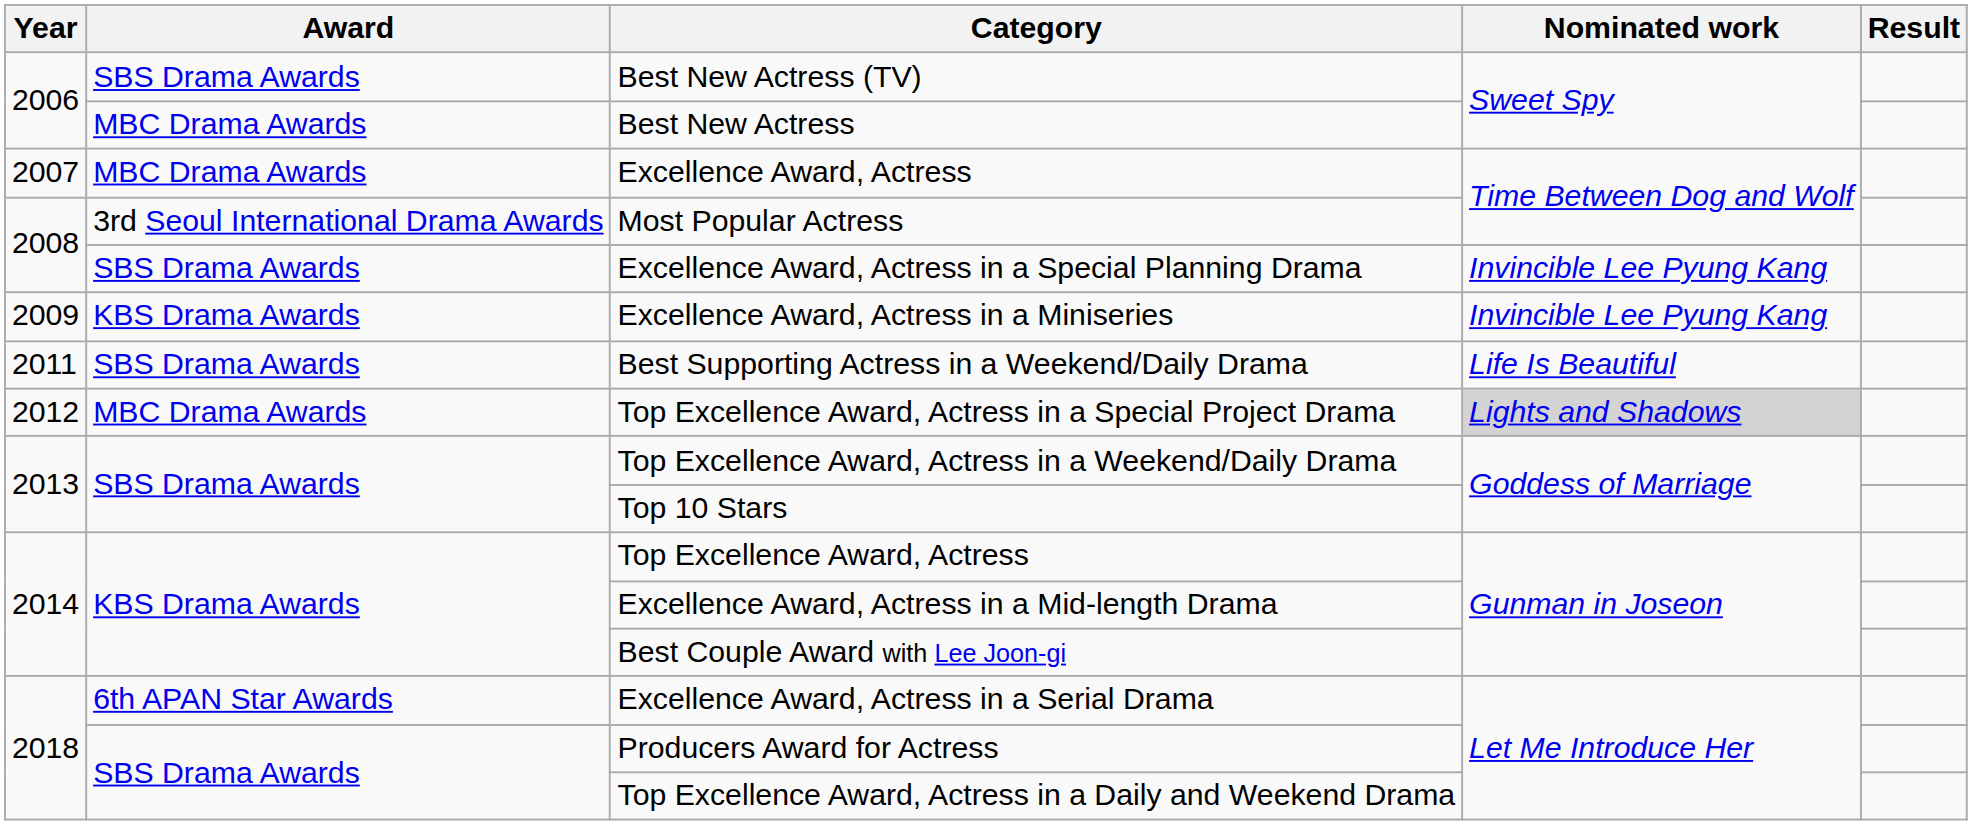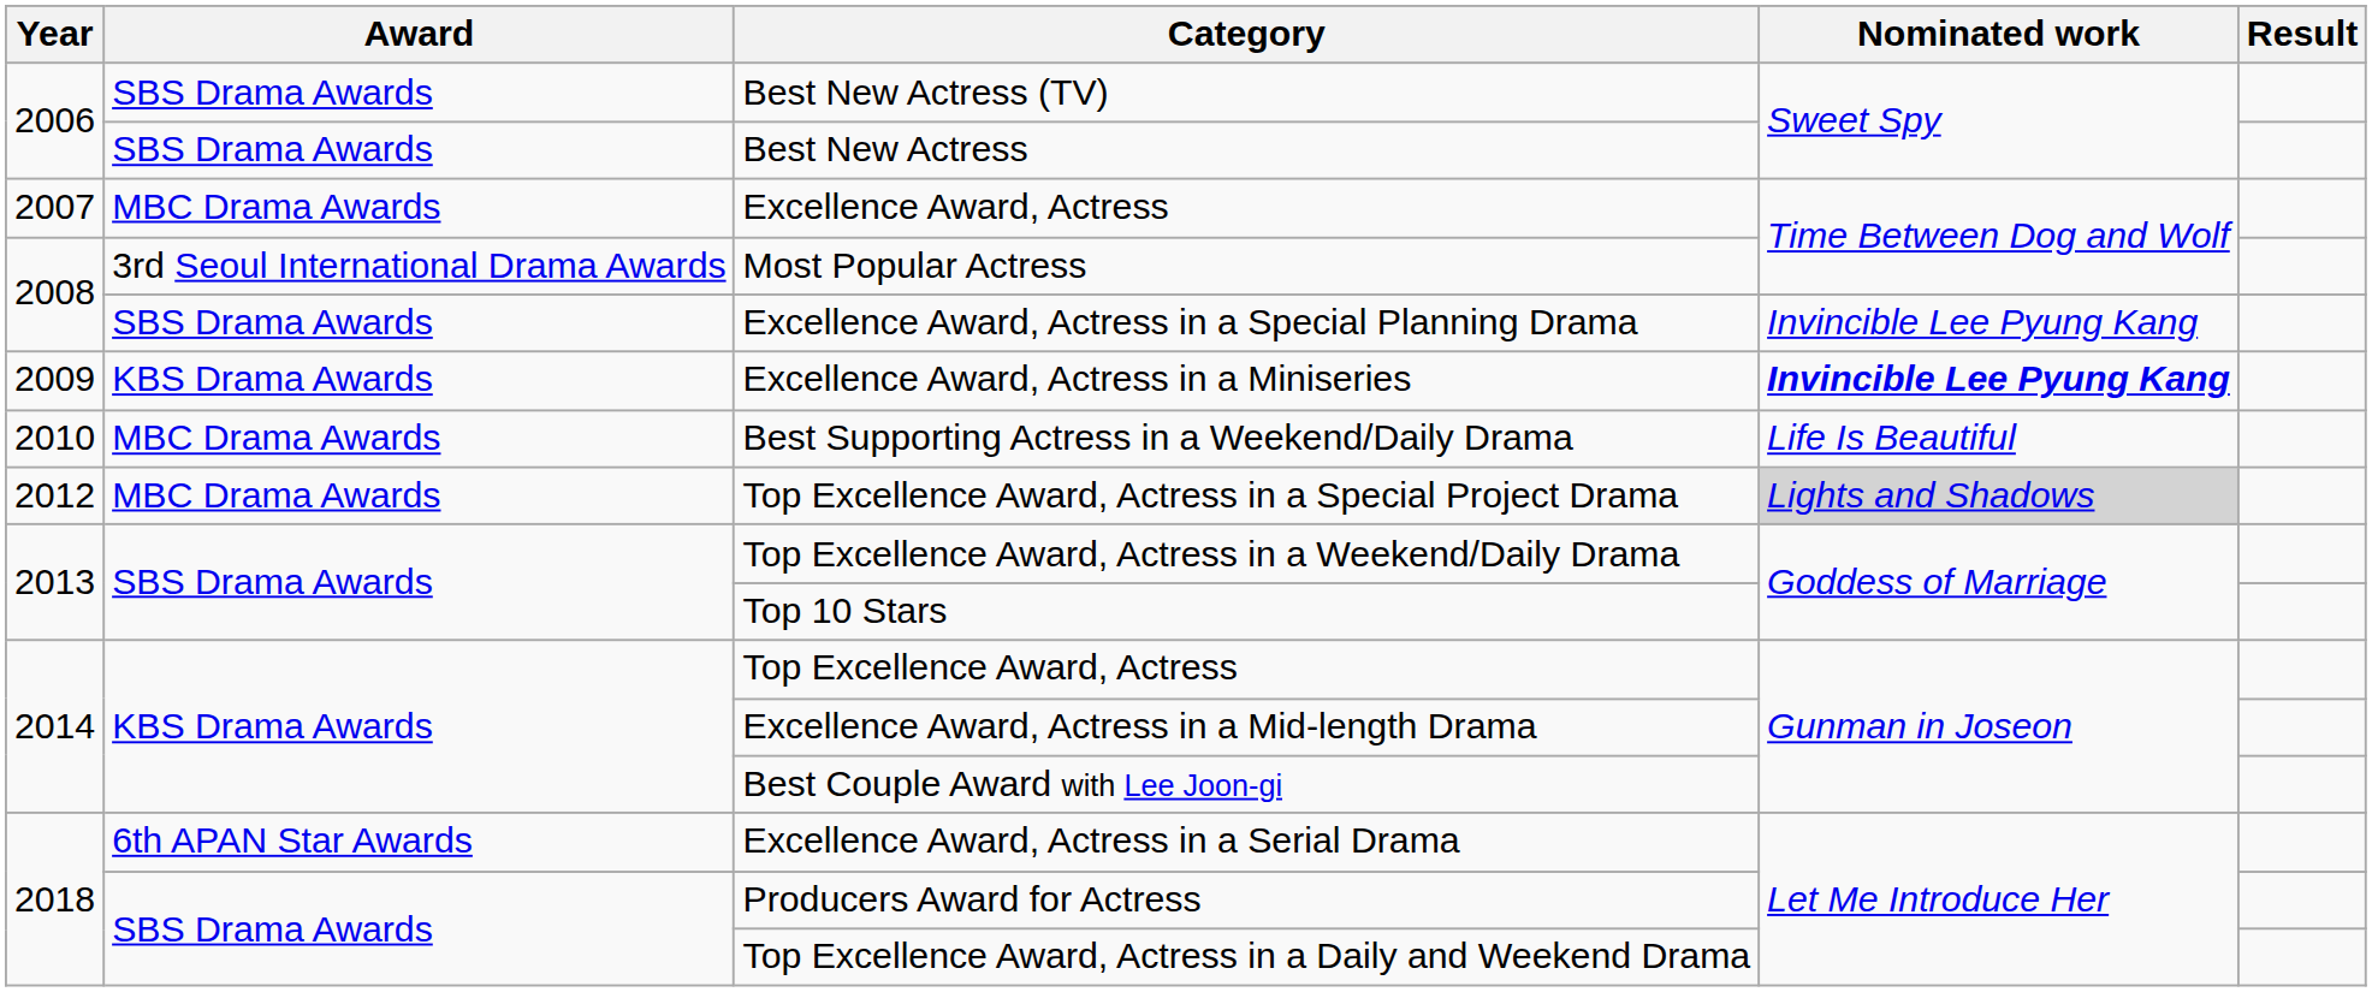 <table class="wikitable">
 <tr>
 <th>Year</th>
 <th>Award</th>
 <th>Category</th>
 <th>Nominated work</th>
 <th>Result</th>
 </tr>
 <tr>
 <td rowspan=2>2006</td>
 <td><a href='#'>SBS Drama Awards</a></td>
 <td>Best New Actress (TV)</td>
 <td rowspan=2><em><a href='#'>Sweet Spy</a></em></td>
 <td></td>
 </tr>
 <tr>
-<td><a href='#'>MBC Drama Awards</a></td>
+<td><a href='#'>SBS Drama Awards</a></td>
 <td>Best New Actress</td>
 <td></td>
 </tr>
 <tr>
 <td>2007</td>
 <td><a href='#'>MBC Drama Awards</a></td>
 <td>Excellence Award, Actress</td>
 <td rowspan=2><em><a href='#'>Time Between Dog and Wolf</a></em></td>
 <td></td>
 </tr>
 <tr>
 <td rowspan=2>2008</td>
 <td>3rd <a href='#'>Seoul International Drama Awards</a></td>
 <td>Most Popular Actress</td>
 <td></td>
 </tr>
 <tr>
 <td><a href='#'>SBS Drama Awards</a></td>
 <td>Excellence Award, Actress in a Special Planning Drama</td>
 <td><em><a href='#'>Invincible Lee Pyung Kang</a></em></td>
 <td></td>
 </tr>
 <tr>
 <td>2009</td>
 <td><a href='#'>KBS Drama Awards</a></td>
 <td>Excellence Award, Actress in a Miniseries</td>
-<td><em><a href='#'>Invincible Lee Pyung Kang</a></em></td>
+<td><strong><em><a href='#'>Invincible Lee Pyung Kang</a></em></strong></td>
 <td></td>
 </tr>
 <tr>
-<td>2011</td>
-<td><a href='#'>SBS Drama Awards</a></td>
+<td>2010</td>
+<td><a href='#'>MBC Drama Awards</a></td>
 <td>Best Supporting Actress in a Weekend/Daily Drama</td>
 <td><em><a href='#'>Life Is Beautiful</a></em></td>
 <td></td>
 </tr>
 <tr>
 <td>2012</td>
 <td><a href='#'>MBC Drama Awards</a></td>
 <td>Top Excellence Award, Actress in a Special Project Drama</td>
 <td style="background: lightgrey;"><em><a href='#'>Lights and Shadows</a></em></td>
 <td></td>
 </tr>
 <tr>
 <td rowspan=2>2013</td>
 <td rowspan=2><a href='#'>SBS Drama Awards</a></td>
 <td>Top Excellence Award, Actress in a Weekend/Daily Drama</td>
 <td rowspan=2><em><a href='#'>Goddess of Marriage</a></em></td>
 <td></td>
 </tr>
 <tr>
 <td>Top 10 Stars</td>
 <td></td>
 </tr>
 <tr>
 <td rowspan=3>2014</td>
 <td rowspan=3><a href='#'>KBS Drama Awards</a></td>
 <td>Top Excellence Award, Actress</td>
 <td rowspan=3><em><a href='#'>Gunman in Joseon</a></em></td>
 <td></td>
 </tr>
 <tr>
 <td>Excellence Award, Actress in a Mid-length Drama</td>
 <td></td>
 </tr>
 <tr>
 <td>Best Couple Award <small>with <a href='#'>Lee Joon-gi</a></small></td>
 <td></td>
 </tr>
 <tr>
 <td rowspan=3>2018</td>
 <td><a href='#'>6th APAN Star Awards</a></td>
 <td>Excellence Award, Actress in a Serial Drama</td>
 <td rowspan=3><em><a href='#'>Let Me Introduce Her</a></em></td>
 <td></td>
 </tr>
 <tr>
 <td rowspan=2><a href='#'>SBS Drama Awards</a></td>
 <td>Producers Award for Actress</td>
 <td></td>
 </tr>
 <tr>
 <td>Top Excellence Award, Actress in a Daily and Weekend Drama</td>
 <td></td>
 </tr>
 </table>
